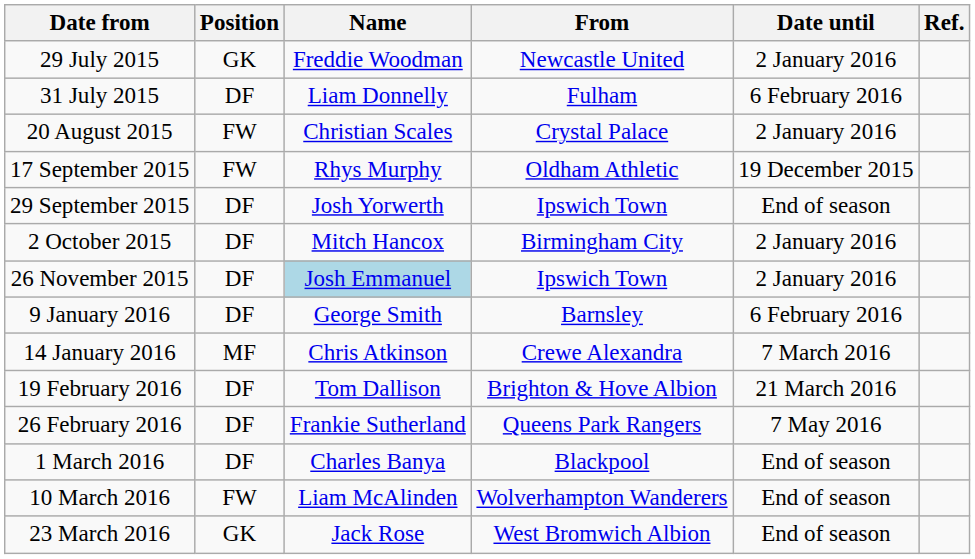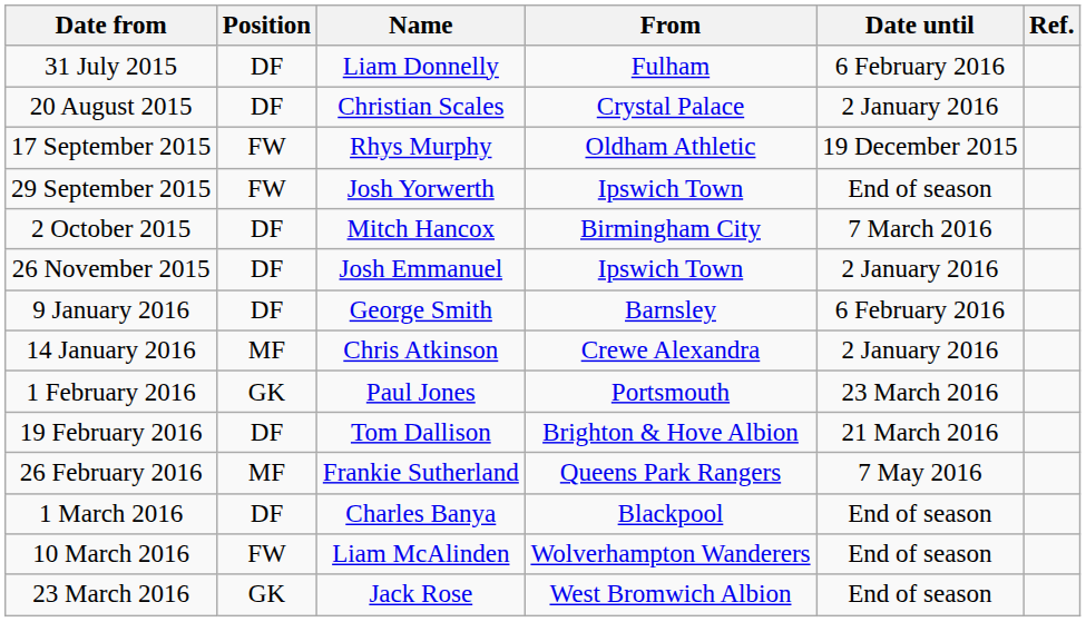 <table class="wikitable" style="text-align:center;">
 <tr>
 <th>Date from</th>
 <th>Position</th>
 <th>Name</th>
 <th>From</th>
 <th>Date until</th>
 <th>Ref.</th>
-</tr>
-<tr>
-<td>29 July 2015</td>
-<td>GK</td>
-<td><a href='#'>Freddie Woodman</a></td>
-<td><a href='#'>Newcastle United</a></td>
-<td>2 January 2016</td>
-<td></td>
 </tr>
 <tr>
 <td>31 July 2015</td>
 <td>DF</td>
 <td><a href='#'>Liam Donnelly</a></td>
 <td><a href='#'>Fulham</a></td>
 <td>6 February 2016</td>
 <td></td>
 </tr>
 <tr>
 <td>20 August 2015</td>
-<td>FW</td>
+<td>DF</td>
 <td><a href='#'>Christian Scales</a></td>
 <td><a href='#'>Crystal Palace</a></td>
 <td>2 January 2016</td>
 <td></td>
 </tr>
 <tr>
 <td>17 September 2015</td>
 <td>FW</td>
 <td><a href='#'>Rhys Murphy</a></td>
 <td><a href='#'>Oldham Athletic</a></td>
 <td>19 December 2015</td>
 <td></td>
 </tr>
 <tr>
 <td>29 September 2015</td>
-<td>DF</td>
+<td>FW</td>
 <td><a href='#'>Josh Yorwerth</a></td>
 <td><a href='#'>Ipswich Town</a></td>
 <td>End of season</td>
 <td></td>
 </tr>
 <tr>
 <td>2 October 2015</td>
 <td>DF</td>
 <td><a href='#'>Mitch Hancox</a></td>
 <td><a href='#'>Birmingham City</a></td>
-<td>2 January 2016</td>
+<td>7 March 2016</td>
 <td></td>
 </tr>
 <tr>
 <td>26 November 2015</td>
 <td>DF</td>
-<td style="background: lightblue;"><a href='#'>Josh Emmanuel</a></td>
+<td><a href='#'>Josh Emmanuel</a></td>
 <td><a href='#'>Ipswich Town</a></td>
 <td>2 January 2016</td>
 <td></td>
 </tr>
 <tr>
 <td>9 January 2016</td>
 <td>DF</td>
 <td><a href='#'>George Smith</a></td>
 <td><a href='#'>Barnsley</a></td>
 <td>6 February 2016</td>
 <td></td>
 </tr>
 <tr>
 <td>14 January 2016</td>
 <td>MF</td>
 <td><a href='#'>Chris Atkinson</a></td>
 <td><a href='#'>Crewe Alexandra</a></td>
-<td>7 March 2016</td>
+<td>2 January 2016</td>
+<td></td>
+</tr>
+<tr>
+<td>1 February 2016</td>
+<td>GK</td>
+<td><a href='#'>Paul Jones</a></td>
+<td><a href='#'>Portsmouth</a></td>
+<td>23 March 2016</td>
 <td></td>
 </tr>
 <tr>
 <td>19 February 2016</td>
 <td>DF</td>
 <td><a href='#'>Tom Dallison</a></td>
 <td><a href='#'>Brighton & Hove Albion</a></td>
 <td>21 March 2016</td>
 <td></td>
 </tr>
 <tr>
 <td>26 February 2016</td>
-<td>DF</td>
+<td>MF</td>
 <td><a href='#'>Frankie Sutherland</a></td>
 <td><a href='#'>Queens Park Rangers</a></td>
 <td>7 May 2016</td>
 <td></td>
 </tr>
 <tr>
 <td>1 March 2016</td>
 <td>DF</td>
 <td><a href='#'>Charles Banya</a></td>
 <td><a href='#'>Blackpool</a></td>
 <td>End of season</td>
 <td></td>
 </tr>
 <tr>
 <td>10 March 2016</td>
 <td>FW</td>
 <td><a href='#'>Liam McAlinden</a></td>
 <td><a href='#'>Wolverhampton Wanderers</a></td>
 <td>End of season</td>
 <td></td>
 </tr>
 <tr>
 <td>23 March 2016</td>
 <td>GK</td>
 <td><a href='#'>Jack Rose</a></td>
 <td><a href='#'>West Bromwich Albion</a></td>
 <td>End of season</td>
 <td></td>
 </tr>
 </table>
